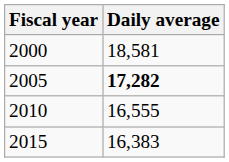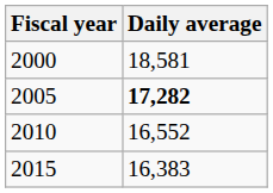 <table class="wikitable">
 <tr>
 <th>Fiscal year</th>
 <th>Daily average</th>
 </tr>
 <tr>
 <td>2000</td>
 <td>18,581</td>
 </tr>
 <tr>
 <td>2005</td>
 <td><strong>17,282</strong></td>
 </tr>
 <tr>
 <td>2010</td>
-<td>16,555</td>
+<td>16,552</td>
 </tr>
 <tr>
 <td>2015</td>
 <td>16,383</td>
 </tr>
 </table>
